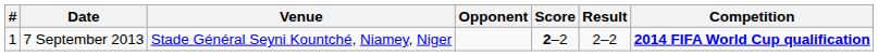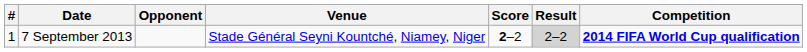 <table class="wikitable" style="font-size:85%;">
 <tr>
 <th>#</th>
 <th>Date</th>
+<th>Opponent</th>
 <th>Venue</th>
-<th>Opponent</th>
 <th>Score</th>
 <th>Result</th>
 <th>Competition</th>
 </tr>
 <tr>
 <td>1</td>
 <td>7 September 2013</td>
+<td></td>
 <td><a href='#'>Stade Général Seyni Kountché</a>, <a href='#'>Niamey</a>, <a href='#'>Niger</a></td>
-<td></td>
 <td align=center><strong>2</strong>–2</td>
-<td align=center>2–2</td>
+<td align=center style="background: lightgrey;">2–2</td>
 <td><strong><a href='#'>2014 FIFA World Cup qualification</a></strong></td>
 </tr>
 </table>
